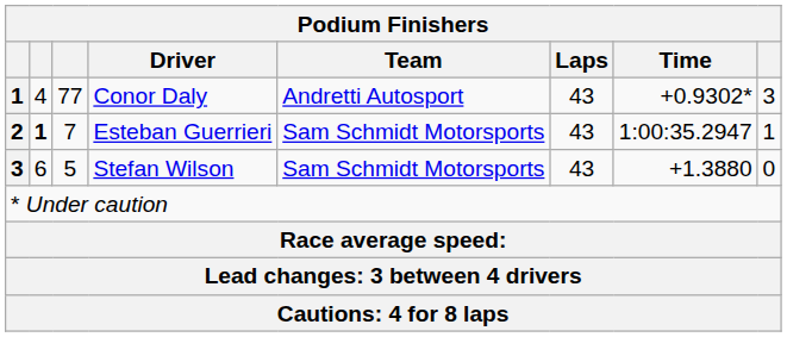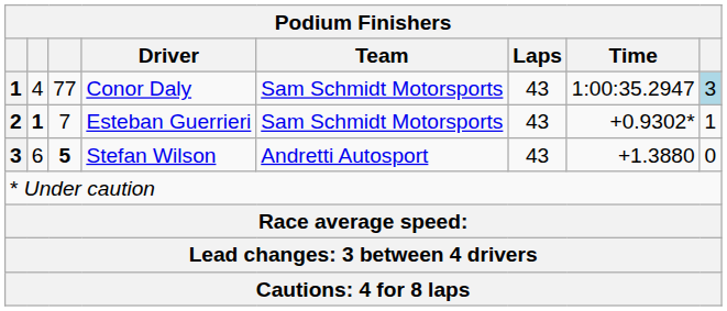 <table class="wikitable" style="font-size:95%;">
 <tr>
 <th colspan=9>Podium Finishers</th>
 </tr>
 <tr>
 <th></th>
 <th></th>
 <th></th>
 <th>Driver</th>
 <th>Team</th>
 <th>Laps</th>
 <th>Time</th>
 <th></th>
 </tr>
 <tr>
 <th>1</th>
 <td align=center>4</td>
 <td align=center>77</td>
 <td> <a href='#'>Conor Daly</a></td>
-<td><a href='#'>Andretti Autosport</a></td>
+<td><a href='#'>Sam Schmidt Motorsports</a></td>
 <td align=center>43</td>
-<td align=right>+0.9302*</td>
-<td align=center>3</td>
+<td align=right>1:00:35.2947</td>
+<td align=center style="background: lightblue;">3</td>
 </tr>
 <tr>
 <th>2</th>
 <td align=center><strong>1</strong></td>
 <td align=center>7</td>
 <td> <a href='#'>Esteban Guerrieri</a></td>
 <td><a href='#'>Sam Schmidt Motorsports</a></td>
 <td align=center>43</td>
-<td align=right>1:00:35.2947</td>
+<td align=right>+0.9302*</td>
 <td align=center>1</td>
 </tr>
 <tr>
 <th>3</th>
 <td align=center>6</td>
-<td align=center>5</td>
+<td align=center><strong>5</strong></td>
 <td> <a href='#'>Stefan Wilson</a></td>
-<td><a href='#'>Sam Schmidt Motorsports</a></td>
+<td><a href='#'>Andretti Autosport</a></td>
 <td align=center>43</td>
 <td align=right>+1.3880</td>
 <td align=center>0</td>
 </tr>
 <tr>
 <td colspan=9>* <em>Under caution</em></td>
 </tr>
 <tr>
 <th colspan=9>Race average speed: </th>
 </tr>
 <tr>
 <th colspan=9>Lead changes: 3 between 4 drivers</th>
 </tr>
 <tr>
 <th colspan=9>Cautions: 4 for 8 laps</th>
 </tr>
 </table>
